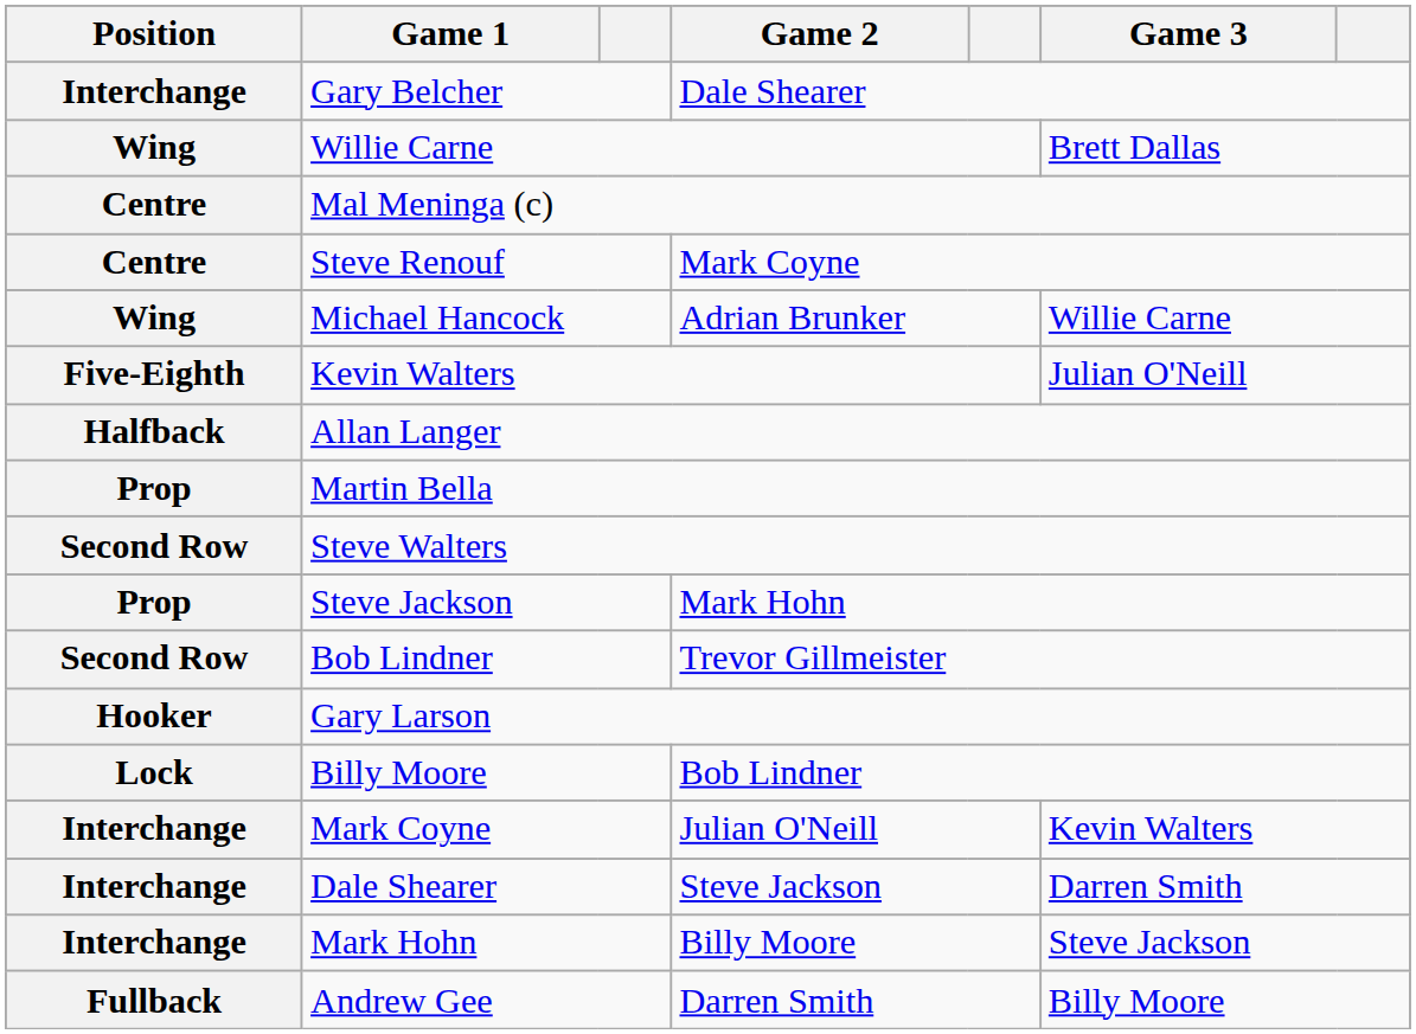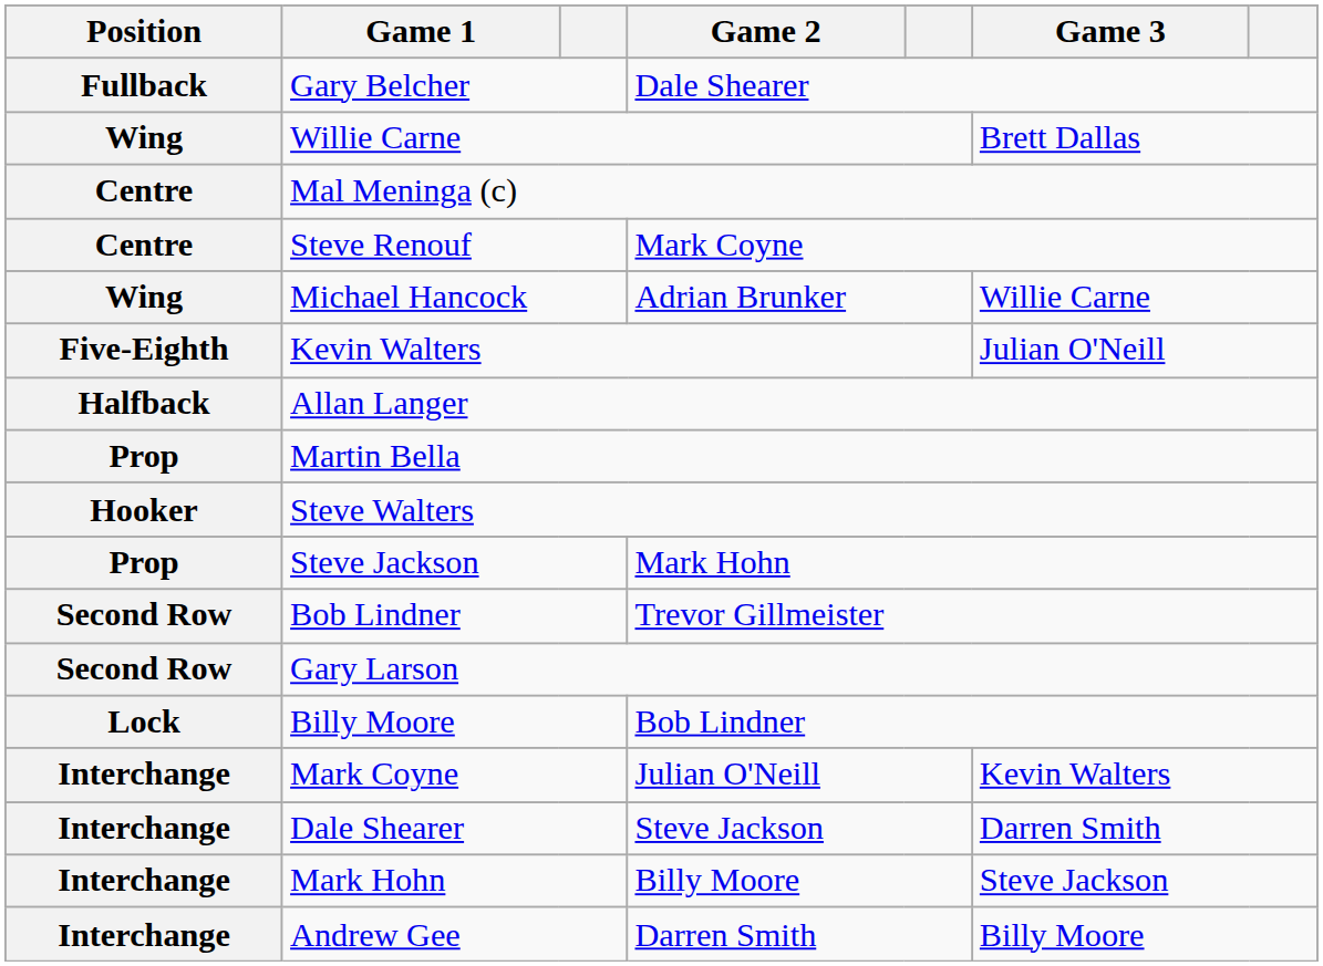 <table class="wikitable">
 <tr>
 <th style="width:125px;">Position</th>
 <th style="width:125px;">Game 1</th>
 <th style="width:25px;"></th>
 <th style="width:125px;">Game 2</th>
 <th style="width:25px;"></th>
 <th style="width:125px;">Game 3</th>
 <th style="width:25px;"></th>
 </tr>
 <tr>
-<th>Interchange</th>
+<th>Fullback</th>
 <td colspan="2"> <a href='#'>Gary Belcher</a></td>
 <td colspan="4"> <a href='#'>Dale Shearer</a></td>
 </tr>
 <tr>
 <th>Wing</th>
 <td colspan="4"> <a href='#'>Willie Carne</a></td>
 <td colspan="2"> <a href='#'>Brett Dallas</a></td>
 </tr>
 <tr>
 <th>Centre</th>
 <td colspan="6"> <a href='#'>Mal Meninga</a> (c)</td>
 </tr>
 <tr>
 <th>Centre</th>
 <td colspan="2"> <a href='#'>Steve Renouf</a></td>
 <td colspan="4"> <a href='#'>Mark Coyne</a></td>
 </tr>
 <tr>
 <th>Wing</th>
 <td colspan="2"> <a href='#'>Michael Hancock</a></td>
 <td colspan="2"> <a href='#'>Adrian Brunker</a></td>
 <td colspan="2"> <a href='#'>Willie Carne</a></td>
 </tr>
 <tr>
 <th>Five-Eighth</th>
 <td colspan="4"> <a href='#'>Kevin Walters</a></td>
 <td colspan="2"> <a href='#'>Julian O'Neill</a></td>
 </tr>
 <tr>
 <th>Halfback</th>
 <td colspan="6"> <a href='#'>Allan Langer</a></td>
 </tr>
 <tr>
 <th>Prop</th>
 <td colspan="6"> <a href='#'>Martin Bella</a></td>
 </tr>
 <tr>
-<th>Second Row</th>
+<th>Hooker</th>
 <td colspan="6"> <a href='#'>Steve Walters</a></td>
 </tr>
 <tr>
 <th>Prop</th>
 <td colspan="2"> <a href='#'>Steve Jackson</a></td>
 <td colspan="4"> <a href='#'>Mark Hohn</a></td>
 </tr>
 <tr>
 <th>Second Row</th>
 <td colspan="2"> <a href='#'>Bob Lindner</a></td>
 <td colspan="4"> <a href='#'>Trevor Gillmeister</a></td>
 </tr>
 <tr>
-<th>Hooker</th>
+<th>Second Row</th>
 <td colspan="6"> <a href='#'>Gary Larson</a></td>
 </tr>
 <tr>
 <th>Lock</th>
 <td colspan="2"> <a href='#'>Billy Moore</a></td>
 <td colspan="4"> <a href='#'>Bob Lindner</a></td>
 </tr>
 <tr>
 <th>Interchange</th>
 <td colspan="2"> <a href='#'>Mark Coyne</a></td>
 <td colspan="2"> <a href='#'>Julian O'Neill</a></td>
 <td colspan="2"> <a href='#'>Kevin Walters</a></td>
 </tr>
 <tr>
 <th>Interchange</th>
 <td colspan="2"> <a href='#'>Dale Shearer</a></td>
 <td colspan="2"> <a href='#'>Steve Jackson</a></td>
 <td colspan="2"> <a href='#'>Darren Smith</a></td>
 </tr>
 <tr>
 <th>Interchange</th>
 <td colspan="2"> <a href='#'>Mark Hohn</a></td>
 <td colspan="2"> <a href='#'>Billy Moore</a></td>
 <td colspan="2"> <a href='#'>Steve Jackson</a></td>
 </tr>
 <tr>
-<th>Fullback</th>
+<th>Interchange</th>
 <td colspan="2"> <a href='#'>Andrew Gee</a></td>
 <td colspan="2"> <a href='#'>Darren Smith</a></td>
 <td colspan="2"> <a href='#'>Billy Moore</a></td>
 </tr>
 </table>
